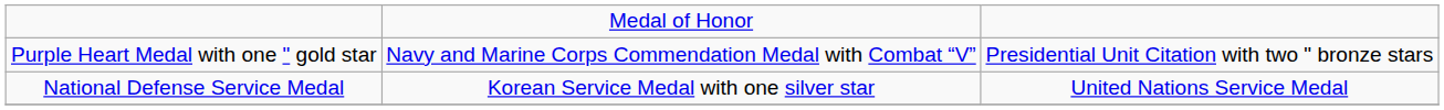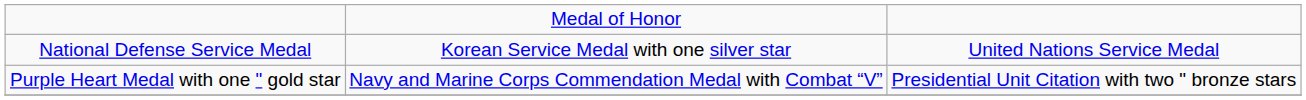 <table class="wikitable" style="margin:1em auto; text-align:center;">
 <tr>
 <td></td>
 <td><a href='#'>Medal of Honor</a></td>
 <td></td>
 </tr>
 <tr>
+<td><a href='#'>National Defense Service Medal</a></td>
+<td><a href='#'>Korean Service Medal</a> with one <a href='#'> silver star</a></td>
+<td><a href='#'>United Nations Service Medal</a></td>
+</tr>
+<tr>
 <td><a href='#'>Purple Heart Medal</a> with one <a href='#'>"</a> gold star</td>
 <td><a href='#'>Navy and Marine Corps Commendation Medal</a> with <a href='#'>Combat “V”</a></td>
 <td><a href='#'>Presidential Unit Citation</a> with two " bronze stars</td>
 </tr>
 <tr>
-<td><a href='#'>National Defense Service Medal</a></td>
-<td><a href='#'>Korean Service Medal</a> with one <a href='#'> silver star</a></td>
-<td><a href='#'>United Nations Service Medal</a></td>
-</tr>
-<tr>
 </tr>
 </table>
